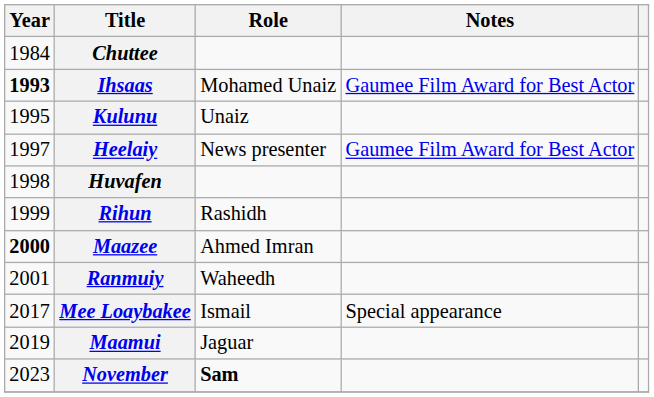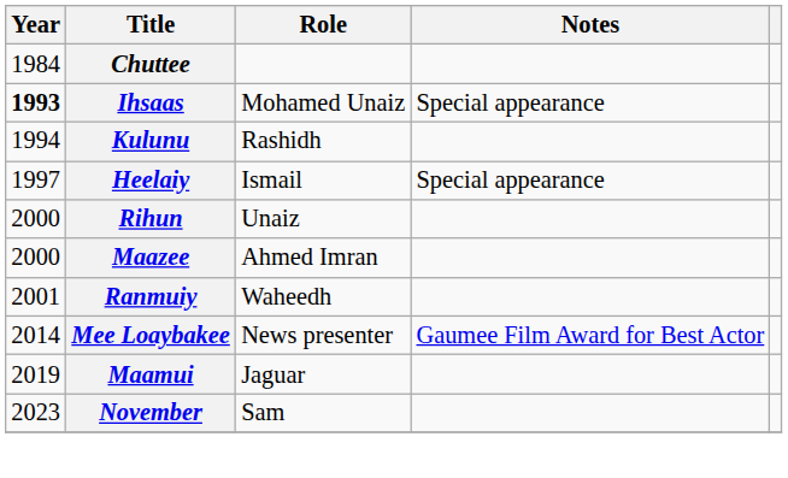 <table class="wikitable sortable plainrowheaders">
 <tr style="background:#ccc; text-align:center;">
 <th scope="col">Year</th>
 <th scope="col">Title</th>
 <th scope="col">Role</th>
 <th scope="col">Notes</th>
 <th scope="col" class="unsortable"></th>
 </tr>
 <tr>
 <td>1984</td>
 <th scope="row"><em>Chuttee</em></th>
 <td></td>
 <td></td>
 <td style="text-align: center;"></td>
 </tr>
 <tr>
 <td><strong>1993</strong></td>
 <th scope="row"><em><a href='#'>Ihsaas</a></em></th>
 <td>Mohamed Unaiz</td>
-<td><a href='#'>Gaumee Film Award for Best Actor</a></td>
+<td>Special appearance</td>
 <td style="text-align: center;"></td>
 </tr>
 <tr>
-<td>1995</td>
+<td>1994</td>
 <th scope="row"><em><a href='#'>Kulunu</a></em></th>
-<td>Unaiz</td>
+<td>Rashidh</td>
 <td></td>
 <td style="text-align: center;"></td>
 </tr>
 <tr>
 <td>1997</td>
 <th scope="row"><em><a href='#'>Heelaiy</a></em></th>
-<td>News presenter</td>
-<td><a href='#'>Gaumee Film Award for Best Actor</a></td>
+<td>Ismail</td>
+<td>Special appearance</td>
 <td style="text-align: center;"></td>
 </tr>
 <tr>
-<td>1998</td>
-<th scope="row"><em>Huvafen</em></th>
-<td></td>
+<td>2000</td>
+<th scope="row"><em><a href='#'>Rihun</a></em></th>
+<td>Unaiz</td>
 <td></td>
 <td style="text-align: center;"></td>
 </tr>
 <tr>
-<td>1999</td>
-<th scope="row"><em><a href='#'>Rihun</a></em></th>
-<td>Rashidh</td>
-<td></td>
-<td style="text-align: center;"></td>
-</tr>
-<tr>
-<td><strong>2000</strong></td>
+<td>2000</td>
 <th scope="row"><em><a href='#'>Maazee</a></em></th>
 <td>Ahmed Imran</td>
 <td></td>
 <td style="text-align: center;"></td>
 </tr>
 <tr>
 <td>2001</td>
 <th scope="row"><em><a href='#'>Ranmuiy</a></em></th>
 <td>Waheedh</td>
 <td></td>
 <td style="text-align: center;"></td>
 </tr>
 <tr>
-<td>2017</td>
+<td>2014</td>
 <th scope="row"><em><a href='#'>Mee Loaybakee</a></em></th>
-<td>Ismail</td>
-<td>Special appearance</td>
+<td>News presenter</td>
+<td><a href='#'>Gaumee Film Award for Best Actor</a></td>
 <td style="text-align: center;"></td>
 </tr>
 <tr>
 <td>2019</td>
 <th scope="row"><em><a href='#'>Maamui</a></em></th>
 <td>Jaguar</td>
 <td></td>
 <td style="text-align: center;"></td>
 </tr>
 <tr>
 <td>2023</td>
 <th scope="row"><em><a href='#'>November</a></em></th>
-<td><strong>Sam</strong></td>
+<td>Sam</td>
 <td></td>
 <td style="text-align: center;"></td>
 </tr>
 <tr>
 </tr>
 </table>
